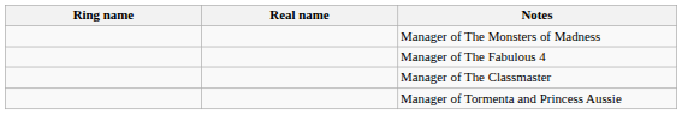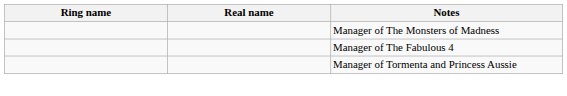 <table class="wikitable sortable" style="width:65%;">
 <tr>
 <th width=19%>Ring name</th>
 <th width=19%>Real name</th>
 <th width=27%>Notes</th>
 </tr>
 <tr>
 <td></td>
 <td></td>
 <td>Manager of The Monsters of Madness</td>
 </tr>
 <tr>
 <td></td>
 <td></td>
 <td>Manager of The Fabulous 4</td>
 </tr>
 <tr>
 <td></td>
 <td></td>
-<td>Manager of The Classmaster</td>
-</tr>
-<tr>
-<td></td>
-<td></td>
 <td>Manager of Tormenta and Princess Aussie</td>
 </tr>
 </table>
